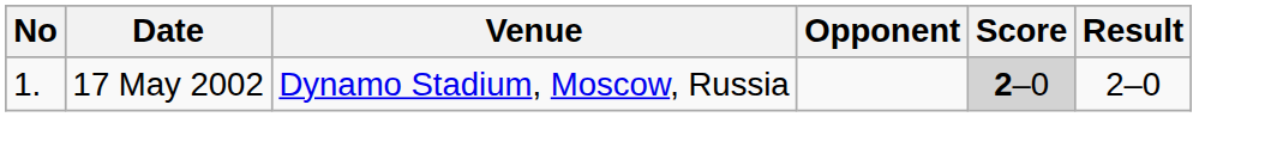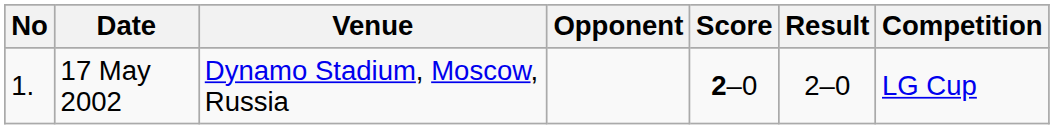 <table class="wikitable" style="font-size:100%;">
 <tr>
 <th>No</th>
 <th>Date</th>
 <th>Venue</th>
 <th>Opponent</th>
 <th>Score</th>
 <th>Result</th>
+<th>Competition</th>
 </tr>
 <tr>
 <td>1.</td>
 <td>17 May 2002</td>
 <td><a href='#'>Dynamo Stadium</a>, <a href='#'>Moscow</a>, Russia</td>
 <td></td>
-<td align=center style="background: lightgrey;"><strong>2</strong>–0</td>
+<td align=center><strong>2</strong>–0</td>
 <td align=center>2–0</td>
+<td><a href='#'>LG Cup</a></td>
 </tr>
 </table>
